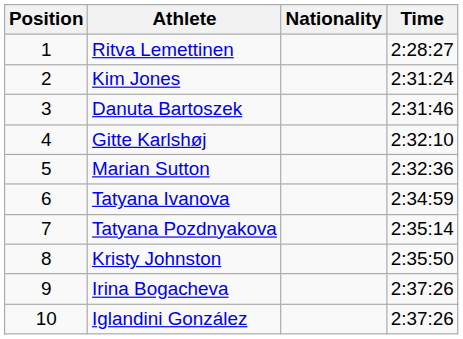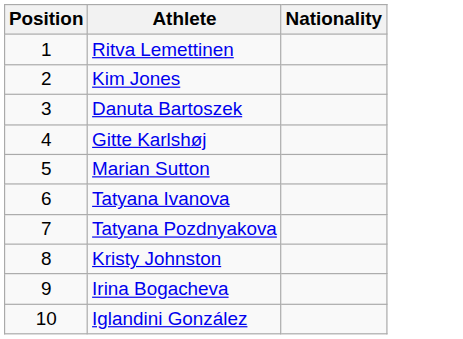 <table class="wikitable sortable">
 <tr>
 <th>Position</th>
 <th>Athlete</th>
 <th>Nationality</th>
-<th>Time</th>
 </tr>
 <tr>
 <td style="text-align:center">1</td>
 <td><a href='#'>Ritva Lemettinen</a></td>
 <td></td>
-<td>2:28:27</td>
 </tr>
 <tr>
 <td style="text-align:center">2</td>
 <td><a href='#'>Kim Jones</a></td>
 <td></td>
-<td>2:31:24</td>
 </tr>
 <tr>
 <td style="text-align:center">3</td>
 <td><a href='#'>Danuta Bartoszek</a></td>
 <td></td>
-<td>2:31:46</td>
 </tr>
 <tr>
 <td style="text-align:center">4</td>
 <td><a href='#'>Gitte Karlshøj</a></td>
 <td></td>
-<td>2:32:10</td>
 </tr>
 <tr>
 <td style="text-align:center">5</td>
 <td><a href='#'>Marian Sutton</a></td>
 <td></td>
-<td>2:32:36</td>
 </tr>
 <tr>
 <td style="text-align:center">6</td>
 <td><a href='#'>Tatyana Ivanova</a></td>
 <td></td>
-<td>2:34:59</td>
 </tr>
 <tr>
 <td style="text-align:center">7</td>
 <td><a href='#'>Tatyana Pozdnyakova</a></td>
 <td></td>
-<td>2:35:14</td>
 </tr>
 <tr>
 <td style="text-align:center">8</td>
 <td><a href='#'>Kristy Johnston</a></td>
 <td></td>
-<td>2:35:50</td>
 </tr>
 <tr>
 <td style="text-align:center">9</td>
 <td><a href='#'>Irina Bogacheva</a></td>
 <td></td>
-<td>2:37:26</td>
 </tr>
 <tr>
 <td style="text-align:center">10</td>
 <td><a href='#'>Iglandini González</a></td>
 <td></td>
-<td>2:37:26</td>
 </tr>
 </table>
